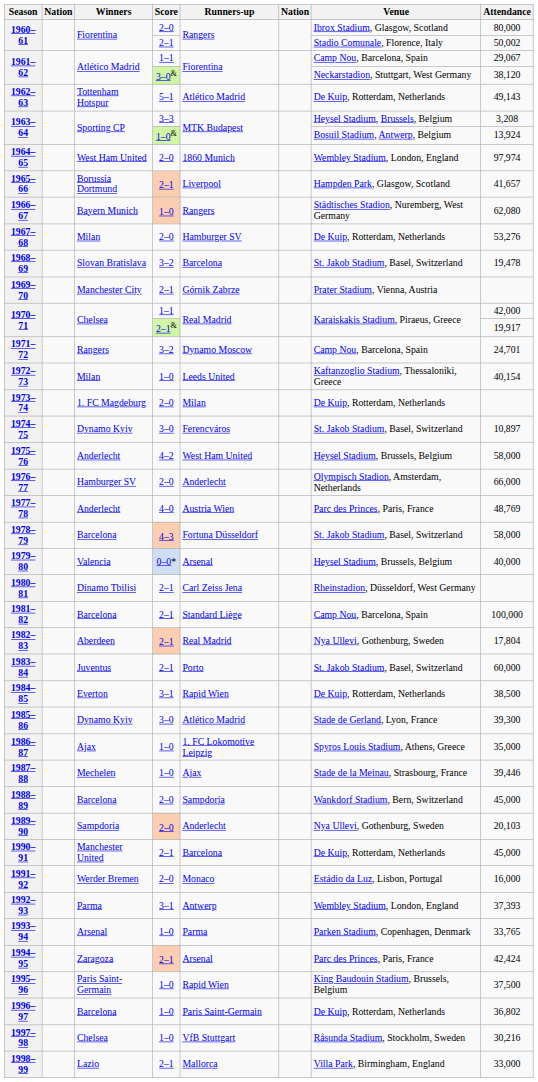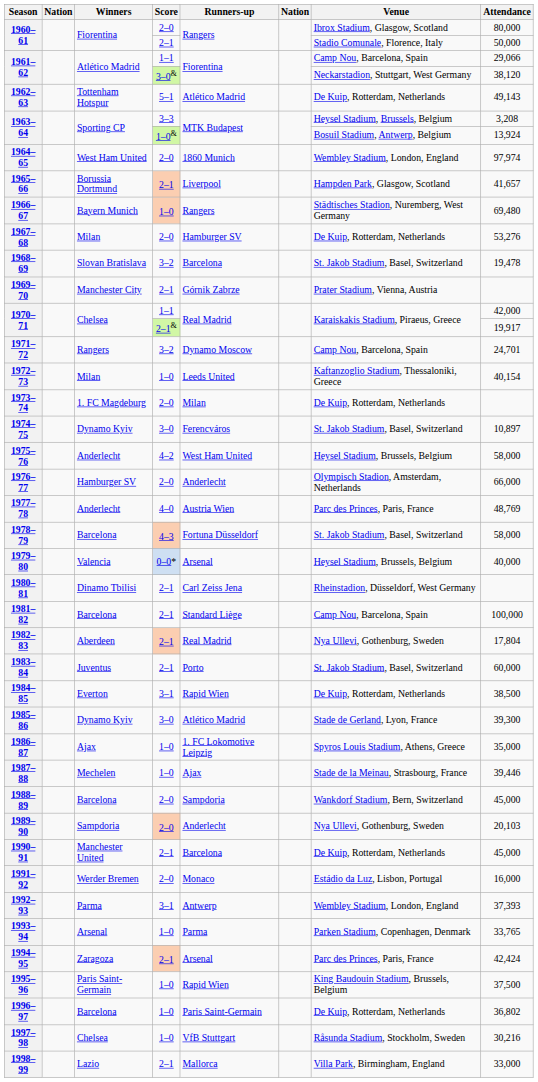 <table class="sortable plainrowheaders wikitable">
 <tr>
 <th scope=col>Season</th>
 <th scope=col>Nation</th>
 <th scope=col>Winners</th>
 <th scope=col>Score</th>
 <th scope=col>Runners-up</th>
 <th scope=col>Nation</th>
 <th scope=col>Venue</th>
 <th scope=col>Attendance</th>
 </tr>
 <tr>
 <th scope=row rowspan=2 style="text-align:center"><a href='#'>1960–61</a></th>
 <td rowspan=2></td>
 <td rowspan=2><a href='#'>Fiorentina</a></td>
 <td align=center><a href='#'>2–0</a></td>
 <td rowspan=2><a href='#'>Rangers</a></td>
 <td rowspan=2></td>
 <td><a href='#'>Ibrox Stadium</a>, Glasgow, Scotland</td>
 <td align=center>80,000</td>
 </tr>
 <tr>
 <td align=center><a href='#'>2–1</a></td>
 <td><a href='#'>Stadio Comunale</a>, Florence, Italy</td>
-<td align=center>50,002</td>
+<td align=center>50,000</td>
 </tr>
 <tr>
 <th scope=row rowspan="2" style="text-align:center"><a href='#'>1961–62</a></th>
 <td rowspan="2"></td>
 <td rowspan="2"><a href='#'>Atlético Madrid</a></td>
 <td align=center><a href='#'>1–1</a></td>
 <td rowspan="2"><a href='#'>Fiorentina</a></td>
 <td rowspan="2"></td>
 <td><a href='#'>Camp Nou</a>, Barcelona, Spain</td>
-<td align=center>29,067</td>
+<td align=center>29,066</td>
 </tr>
 <tr>
 <td align=center bgcolor=d1f7a5><a href='#'>3–0</a><sup>&</sup></td>
 <td><a href='#'>Neckarstadion</a>, Stuttgart, West Germany</td>
 <td align=center>38,120</td>
 </tr>
 <tr>
 <th scope=row style="text-align:center"><a href='#'>1962–63</a></th>
 <td></td>
 <td><a href='#'>Tottenham Hotspur</a></td>
 <td align=center><a href='#'>5–1</a></td>
 <td><a href='#'>Atlético Madrid</a></td>
 <td></td>
 <td><a href='#'>De Kuip</a>, Rotterdam, Netherlands</td>
 <td align=center>49,143</td>
 </tr>
 <tr>
 <th scope=row rowspan="2" style="text-align:center"><a href='#'>1963–64</a></th>
 <td rowspan="2"></td>
 <td rowspan="2"><a href='#'>Sporting CP</a></td>
 <td align=center><a href='#'>3–3</a></td>
 <td rowspan="2"><a href='#'>MTK Budapest</a></td>
 <td rowspan="2"></td>
 <td><a href='#'>Heysel Stadium</a>, <a href='#'>Brussels</a>, Belgium</td>
 <td align=center>3,208</td>
 </tr>
 <tr>
 <td align=center bgcolor=d1f7a5><a href='#'>1–0</a><sup>&</sup></td>
 <td><a href='#'>Bosuil Stadium</a>, <a href='#'>Antwerp</a>, Belgium</td>
 <td align=center>13,924</td>
 </tr>
 <tr>
 <th scope=row style="text-align:center"><a href='#'>1964–65</a></th>
 <td></td>
 <td><a href='#'>West Ham United</a></td>
 <td align=center><a href='#'>2–0</a></td>
 <td><a href='#'>1860 Munich</a></td>
 <td></td>
 <td><a href='#'>Wembley Stadium</a>, London, England</td>
 <td align=center>97,974</td>
 </tr>
 <tr>
 <th scope=row style="text-align:center"><a href='#'>1965–66</a></th>
 <td></td>
 <td><a href='#'>Borussia Dortmund</a></td>
 <td align=center bgcolor=FBCEB1><a href='#'>2–1</a><sup></sup></td>
 <td><a href='#'>Liverpool</a></td>
 <td></td>
 <td><a href='#'>Hampden Park</a>, Glasgow, Scotland</td>
 <td align=center>41,657</td>
 </tr>
 <tr>
 <th scope=row style="text-align:center"><a href='#'>1966–67</a></th>
 <td></td>
 <td><a href='#'>Bayern Munich</a></td>
 <td align=center bgcolor=FBCEB1><a href='#'>1–0</a><sup></sup></td>
 <td><a href='#'>Rangers</a></td>
 <td></td>
 <td><a href='#'>Städtisches Stadion</a>, Nuremberg, West Germany</td>
-<td align=center>62,080</td>
+<td align=center>69,480</td>
 </tr>
 <tr>
 <th scope=row style="text-align:center"><a href='#'>1967–68</a></th>
 <td></td>
 <td><a href='#'>Milan</a></td>
 <td align=center><a href='#'>2–0</a></td>
 <td><a href='#'>Hamburger SV</a></td>
 <td></td>
 <td><a href='#'>De Kuip</a>, Rotterdam, Netherlands</td>
 <td align=center>53,276</td>
 </tr>
 <tr>
 <th scope=row style="text-align:center"><a href='#'>1968–69</a></th>
 <td></td>
 <td><a href='#'>Slovan Bratislava</a></td>
 <td align=center><a href='#'>3–2</a></td>
 <td><a href='#'>Barcelona</a></td>
 <td></td>
 <td><a href='#'>St. Jakob Stadium</a>, Basel, Switzerland</td>
 <td align=center>19,478</td>
 </tr>
 <tr>
 <th scope=row style="text-align:center"><a href='#'>1969–70</a></th>
 <td></td>
 <td><a href='#'>Manchester City</a></td>
 <td align=center><a href='#'>2–1</a></td>
 <td><a href='#'>Górnik Zabrze</a></td>
 <td></td>
 <td><a href='#'>Prater Stadium</a>, Vienna, Austria</td>
 <td align=center></td>
 </tr>
 <tr>
 <th scope=row rowspan="2" style="text-align:center"><a href='#'>1970–71</a></th>
 <td rowspan="2"></td>
 <td rowspan="2"><a href='#'>Chelsea</a></td>
 <td align=center><a href='#'>1–1</a></td>
 <td rowspan="2"><a href='#'>Real Madrid</a></td>
 <td rowspan="2"></td>
 <td rowspan="2"><a href='#'>Karaiskakis Stadium</a>, Piraeus, Greece</td>
 <td align=center>42,000</td>
 </tr>
 <tr>
 <td align=center bgcolor=d1f7a5><a href='#'>2–1</a><sup>&</sup></td>
 <td align=center>19,917</td>
 </tr>
 <tr>
 <th scope=row style="text-align:center"><a href='#'>1971–72</a></th>
 <td></td>
 <td><a href='#'>Rangers</a></td>
 <td align=center><a href='#'>3–2</a></td>
 <td><a href='#'>Dynamo Moscow</a></td>
 <td></td>
 <td><a href='#'>Camp Nou</a>, Barcelona, Spain</td>
 <td align=center>24,701</td>
 </tr>
 <tr>
 <th scope=row style="text-align:center"><a href='#'>1972–73</a></th>
 <td></td>
 <td><a href='#'>Milan</a></td>
 <td align=center><a href='#'>1–0</a></td>
 <td><a href='#'>Leeds United</a></td>
 <td></td>
 <td><a href='#'>Kaftanzoglio Stadium</a>, Thessaloniki, Greece</td>
 <td align=center>40,154</td>
 </tr>
 <tr>
 <th scope=row style="text-align:center"><a href='#'>1973–74</a></th>
 <td></td>
 <td><a href='#'>1. FC Magdeburg</a></td>
 <td align=center><a href='#'>2–0</a></td>
 <td><a href='#'>Milan</a></td>
 <td></td>
 <td><a href='#'>De Kuip</a>, Rotterdam, Netherlands</td>
 <td align=center></td>
 </tr>
 <tr>
 <th scope=row style="text-align:center"><a href='#'>1974–75</a></th>
 <td></td>
 <td><a href='#'>Dynamo Kyiv</a></td>
 <td align=center><a href='#'>3–0</a></td>
 <td><a href='#'>Ferencváros</a></td>
 <td></td>
 <td><a href='#'>St. Jakob Stadium</a>, Basel, Switzerland</td>
 <td align=center>10,897</td>
 </tr>
 <tr>
 <th scope=row style="text-align:center"><a href='#'>1975–76</a></th>
 <td></td>
 <td><a href='#'>Anderlecht</a></td>
 <td align=center><a href='#'>4–2</a></td>
 <td><a href='#'>West Ham United</a></td>
 <td></td>
 <td><a href='#'>Heysel Stadium</a>, Brussels, Belgium</td>
 <td align=center>58,000</td>
 </tr>
 <tr>
 <th scope=row style="text-align:center"><a href='#'>1976–77</a></th>
 <td></td>
 <td><a href='#'>Hamburger SV</a></td>
 <td align=center><a href='#'>2–0</a></td>
 <td><a href='#'>Anderlecht</a></td>
 <td></td>
 <td><a href='#'>Olympisch Stadion</a>, Amsterdam, Netherlands</td>
 <td align=center>66,000</td>
 </tr>
 <tr>
 <th scope=row style="text-align:center"><a href='#'>1977–78</a></th>
 <td></td>
 <td><a href='#'>Anderlecht</a></td>
 <td align=center><a href='#'>4–0</a></td>
 <td><a href='#'>Austria Wien</a></td>
 <td></td>
 <td><a href='#'>Parc des Princes</a>, Paris, France</td>
 <td align=center>48,769</td>
 </tr>
 <tr>
 <th scope=row style="text-align:center"><a href='#'>1978–79</a></th>
 <td></td>
 <td><a href='#'>Barcelona</a></td>
 <td align=center bgcolor=FBCEB1><a href='#'>4–3</a><sup></sup></td>
 <td><a href='#'>Fortuna Düsseldorf</a></td>
 <td></td>
 <td><a href='#'>St. Jakob Stadium</a>, Basel, Switzerland</td>
 <td align=center>58,000</td>
 </tr>
 <tr>
 <th scope=row style="text-align:center"><a href='#'>1979–80</a></th>
 <td></td>
 <td><a href='#'>Valencia</a></td>
 <td align=center bgcolor=cedff2><a href='#'>0–0</a>*</td>
 <td><a href='#'>Arsenal</a></td>
 <td></td>
 <td><a href='#'>Heysel Stadium</a>, Brussels, Belgium</td>
 <td align=center>40,000</td>
 </tr>
 <tr>
 <th scope=row style="text-align:center"><a href='#'>1980–81</a></th>
 <td></td>
 <td><a href='#'>Dinamo Tbilisi</a></td>
 <td align=center><a href='#'>2–1</a></td>
 <td><a href='#'>Carl Zeiss Jena</a></td>
 <td></td>
 <td><a href='#'>Rheinstadion</a>, Düsseldorf, West Germany</td>
 <td align=center></td>
 </tr>
 <tr>
 <th scope=row style="text-align:center"><a href='#'>1981–82</a></th>
 <td></td>
 <td><a href='#'>Barcelona</a></td>
 <td align=center><a href='#'>2–1</a></td>
 <td><a href='#'>Standard Liège</a></td>
 <td></td>
 <td><a href='#'>Camp Nou</a>, Barcelona, Spain</td>
 <td align=center>100,000</td>
 </tr>
 <tr>
 <th scope=row style="text-align:center"><a href='#'>1982–83</a></th>
 <td></td>
 <td><a href='#'>Aberdeen</a></td>
 <td align=center bgcolor=FBCEB1><a href='#'>2–1</a><sup></sup></td>
 <td><a href='#'>Real Madrid</a></td>
 <td></td>
 <td><a href='#'>Nya Ullevi</a>, Gothenburg, Sweden</td>
 <td align=center>17,804</td>
 </tr>
 <tr>
 <th scope=row style="text-align:center"><a href='#'>1983–84</a></th>
 <td></td>
 <td><a href='#'>Juventus</a></td>
 <td align=center><a href='#'>2–1</a></td>
 <td><a href='#'>Porto</a></td>
 <td></td>
 <td><a href='#'>St. Jakob Stadium</a>, Basel, Switzerland</td>
 <td align=center>60,000</td>
 </tr>
 <tr>
 <th scope=row style="text-align:center"><a href='#'>1984–85</a></th>
 <td></td>
 <td><a href='#'>Everton</a></td>
 <td align=center><a href='#'>3–1</a></td>
 <td><a href='#'>Rapid Wien</a></td>
 <td></td>
 <td><a href='#'>De Kuip</a>, Rotterdam, Netherlands</td>
 <td align=center>38,500</td>
 </tr>
 <tr>
 <th scope=row style="text-align:center"><a href='#'>1985–86</a></th>
 <td></td>
 <td><a href='#'>Dynamo Kyiv</a></td>
 <td align=center><a href='#'>3–0</a></td>
 <td><a href='#'>Atlético Madrid</a></td>
 <td></td>
 <td><a href='#'>Stade de Gerland</a>, Lyon, France</td>
 <td align=center>39,300</td>
 </tr>
 <tr>
 <th scope=row style="text-align:center"><a href='#'>1986–87</a></th>
 <td></td>
 <td><a href='#'>Ajax</a></td>
 <td align=center><a href='#'>1–0</a></td>
 <td><a href='#'>1. FC Lokomotive Leipzig</a></td>
 <td></td>
 <td><a href='#'>Spyros Louis Stadium</a>, Athens, Greece</td>
 <td align=center>35,000</td>
 </tr>
 <tr>
 <th scope=row style="text-align:center"><a href='#'>1987–88</a></th>
 <td></td>
 <td><a href='#'>Mechelen</a></td>
 <td align=center><a href='#'>1–0</a></td>
 <td><a href='#'>Ajax</a></td>
 <td></td>
 <td><a href='#'>Stade de la Meinau</a>, Strasbourg, France</td>
 <td align=center>39,446</td>
 </tr>
 <tr>
 <th scope=row style="text-align:center"><a href='#'>1988–89</a></th>
 <td></td>
 <td><a href='#'>Barcelona</a></td>
 <td align=center><a href='#'>2–0</a></td>
 <td><a href='#'>Sampdoria</a></td>
 <td></td>
 <td><a href='#'>Wankdorf Stadium</a>, Bern, Switzerland</td>
 <td align=center>45,000</td>
 </tr>
 <tr>
 <th scope=row style="text-align:center"><a href='#'>1989–90</a></th>
 <td></td>
 <td><a href='#'>Sampdoria</a></td>
 <td align=center bgcolor=FBCEB1><a href='#'>2–0</a><sup></sup></td>
 <td><a href='#'>Anderlecht</a></td>
 <td></td>
 <td><a href='#'>Nya Ullevi</a>, Gothenburg, Sweden</td>
 <td align=center>20,103</td>
 </tr>
 <tr>
 <th scope=row style="text-align:center"><a href='#'>1990–91</a></th>
 <td></td>
 <td><a href='#'>Manchester United</a></td>
 <td align=center><a href='#'>2–1</a></td>
 <td><a href='#'>Barcelona</a></td>
 <td></td>
 <td><a href='#'>De Kuip</a>, Rotterdam, Netherlands</td>
 <td align=center>45,000</td>
 </tr>
 <tr>
 <th scope=row style="text-align:center"><a href='#'>1991–92</a></th>
 <td></td>
 <td><a href='#'>Werder Bremen</a></td>
 <td align=center><a href='#'>2–0</a></td>
 <td><a href='#'>Monaco</a></td>
 <td></td>
 <td><a href='#'>Estádio da Luz</a>, Lisbon, Portugal</td>
 <td align=center>16,000</td>
 </tr>
 <tr>
 <th scope=row style="text-align:center"><a href='#'>1992–93</a></th>
 <td></td>
 <td><a href='#'>Parma</a></td>
 <td align=center><a href='#'>3–1</a></td>
 <td><a href='#'>Antwerp</a></td>
 <td></td>
 <td><a href='#'>Wembley Stadium</a>, London, England</td>
 <td align=center>37,393</td>
 </tr>
 <tr>
 <th scope=row style="text-align:center"><a href='#'>1993–94</a></th>
 <td></td>
 <td><a href='#'>Arsenal</a></td>
 <td align=center><a href='#'>1–0</a></td>
 <td><a href='#'>Parma</a></td>
 <td></td>
 <td><a href='#'>Parken Stadium</a>, Copenhagen, Denmark</td>
 <td align=center>33,765</td>
 </tr>
 <tr>
 <th scope=row style="text-align:center"><a href='#'>1994–95</a></th>
 <td></td>
 <td><a href='#'>Zaragoza</a></td>
 <td align=center bgcolor=FBCEB1><a href='#'>2–1</a><sup></sup></td>
 <td><a href='#'>Arsenal</a></td>
 <td></td>
 <td><a href='#'>Parc des Princes</a>, Paris, France</td>
 <td align=center>42,424</td>
 </tr>
 <tr>
 <th scope=row style="text-align:center"><a href='#'>1995–96</a></th>
 <td></td>
 <td><a href='#'>Paris Saint-Germain</a></td>
 <td align=center><a href='#'>1–0</a></td>
 <td><a href='#'>Rapid Wien</a></td>
 <td></td>
 <td><a href='#'>King Baudouin Stadium</a>, Brussels, Belgium</td>
 <td align=center>37,500</td>
 </tr>
 <tr>
 <th scope=row style="text-align:center"><a href='#'>1996–97</a></th>
 <td></td>
 <td><a href='#'>Barcelona</a></td>
 <td align=center><a href='#'>1–0</a></td>
 <td><a href='#'>Paris Saint-Germain</a></td>
 <td></td>
 <td><a href='#'>De Kuip</a>, Rotterdam, Netherlands</td>
 <td align=center>36,802</td>
 </tr>
 <tr>
 <th scope=row style="text-align:center"><a href='#'>1997–98</a></th>
 <td></td>
 <td><a href='#'>Chelsea</a></td>
 <td align=center><a href='#'>1–0</a></td>
 <td><a href='#'>VfB Stuttgart</a></td>
 <td></td>
 <td><a href='#'>Råsunda Stadium</a>, Stockholm, Sweden</td>
 <td align=center>30,216</td>
 </tr>
 <tr>
 <th scope=row style="text-align:center"><a href='#'>1998–99</a></th>
 <td></td>
 <td><a href='#'>Lazio</a></td>
 <td align=center><a href='#'>2–1</a></td>
 <td><a href='#'>Mallorca</a></td>
 <td></td>
 <td><a href='#'>Villa Park</a>, Birmingham, England</td>
 <td align=center>33,000</td>
 </tr>
 </table>
